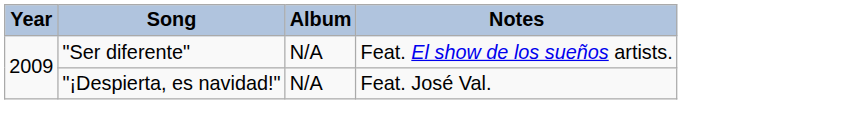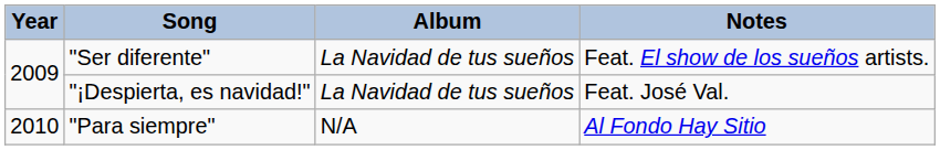 <table class="wikitable">
 <tr>
 <th style="background:#B0C4DE;">Year</th>
 <th style="background:#B0C4DE;">Song</th>
 <th style="background:#B0C4DE;">Album</th>
 <th style="background:#B0C4DE;">Notes</th>
 </tr>
 <tr>
 <td rowspan=2>2009</td>
 <td>"Ser diferente"</td>
-<td>N/A</td>
+<td><em>La Navidad de tus sueños</em></td>
 <td>Feat. <em><a href='#'>El show de los sueños</a></em> artists.</td>
 </tr>
 <tr>
 <td>"¡Despierta, es navidad!"</td>
-<td>N/A</td>
+<td><em>La Navidad de tus sueños</em></td>
 <td>Feat. José Val.</td>
 </tr>
+<tr>
+<td>2010</td>
+<td>"Para siempre"</td>
+<td>N/A</td>
+<td><em><a href='#'>Al Fondo Hay Sitio</a></em></td>
+</tr>
 </table>
